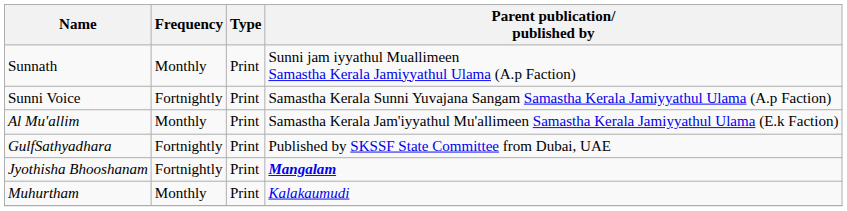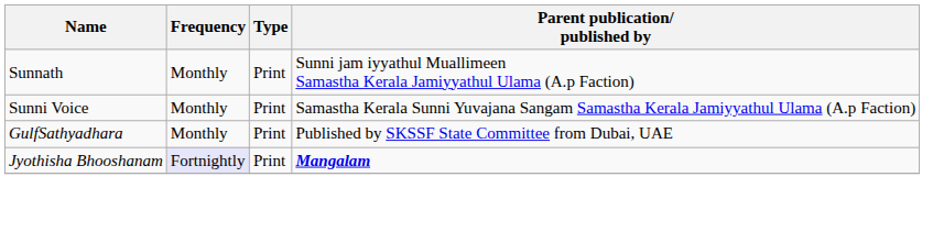 <table class="wikitable">
 <tr>
 <th>Name</th>
 <th>Frequency</th>
 <th>Type</th>
 <th>Parent publication/<br>published by</th>
 </tr>
 <tr>
 <td>Sunnath</td>
 <td>Monthly</td>
 <td>Print</td>
 <td>Sunni jam iyyathul Muallimeen<br><a href='#'>Samastha Kerala Jamiyyathul Ulama</a> (A.p Faction)</td>
 </tr>
 <tr>
 <td>Sunni Voice</td>
-<td>Fortnightly</td>
+<td>Monthly</td>
 <td>Print</td>
 <td>Samastha Kerala Sunni Yuvajana Sangam <a href='#'>Samastha Kerala Jamiyyathul Ulama</a> (A.p Faction)</td>
 </tr>
 <tr>
-<td><em>Al Mu'allim</em></td>
+<td><em>GulfSathyadhara</em></td>
 <td>Monthly</td>
-<td>Print</td>
-<td>Samastha Kerala Jam'iyyathul Mu'allimeen <a href='#'>Samastha Kerala Jamiyyathul Ulama</a> (E.k Faction)</td>
-</tr>
-<tr>
-<td><em>GulfSathyadhara</em></td>
-<td>Fortnightly</td>
 <td>Print</td>
 <td>Published by <a href='#'>SKSSF State Committee</a> from Dubai, UAE</td>
 </tr>
 <tr>
 <td><em>Jyothisha Bhooshanam</em></td>
-<td>Fortnightly</td>
+<td style="background: lavender;">Fortnightly</td>
 <td>Print</td>
 <td><strong><em><a href='#'>Mangalam</a></em></strong></td>
 </tr>
 <tr>
-<td><em>Muhurtham</em></td>
-<td>Monthly</td>
-<td>Print</td>
-<td><em><a href='#'>Kalakaumudi</a></em></td>
-</tr>
-<tr>
 </tr>
 </table>
